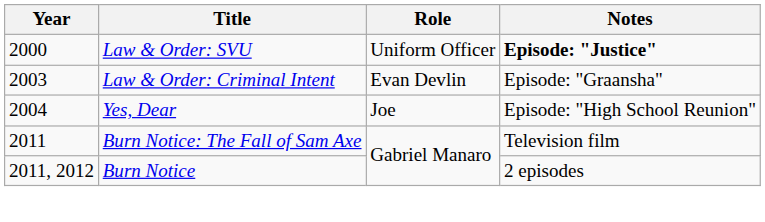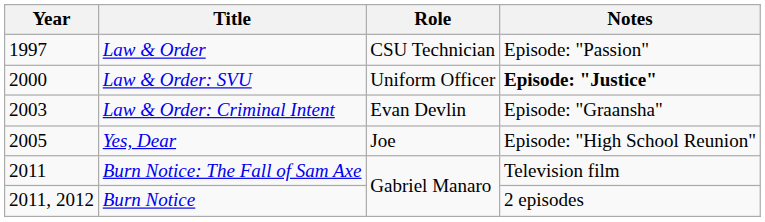 <table class="wikitable sortable">
 <tr>
 <th>Year</th>
 <th>Title</th>
 <th>Role</th>
 <th>Notes</th>
+</tr>
+<tr>
+<td>1997</td>
+<td><em><a href='#'>Law & Order</a></em></td>
+<td>CSU Technician</td>
+<td>Episode: "Passion"</td>
 </tr>
 <tr>
 <td>2000</td>
 <td><em><a href='#'>Law & Order: SVU</a></em></td>
 <td>Uniform Officer</td>
 <td><strong>Episode: "Justice"</strong></td>
 </tr>
 <tr>
 <td>2003</td>
 <td><em><a href='#'>Law & Order: Criminal Intent</a></em></td>
 <td>Evan Devlin</td>
 <td>Episode: "Graansha"</td>
 </tr>
 <tr>
-<td>2004</td>
+<td>2005</td>
 <td><em><a href='#'>Yes, Dear</a></em></td>
 <td>Joe</td>
 <td>Episode: "High School Reunion"</td>
 </tr>
 <tr>
 <td>2011</td>
 <td><em><a href='#'>Burn Notice: The Fall of Sam Axe</a></em></td>
 <td rowspan="2">Gabriel Manaro</td>
 <td>Television film</td>
 </tr>
 <tr>
 <td>2011, 2012</td>
 <td><em><a href='#'>Burn Notice</a></em></td>
 <td>2 episodes</td>
 </tr>
 </table>
